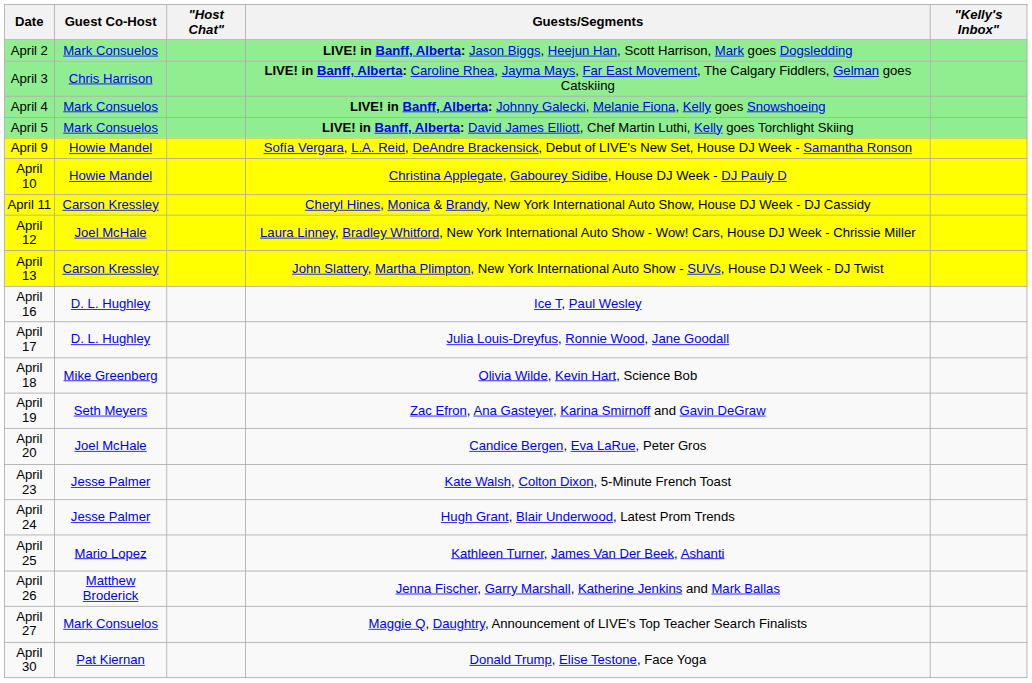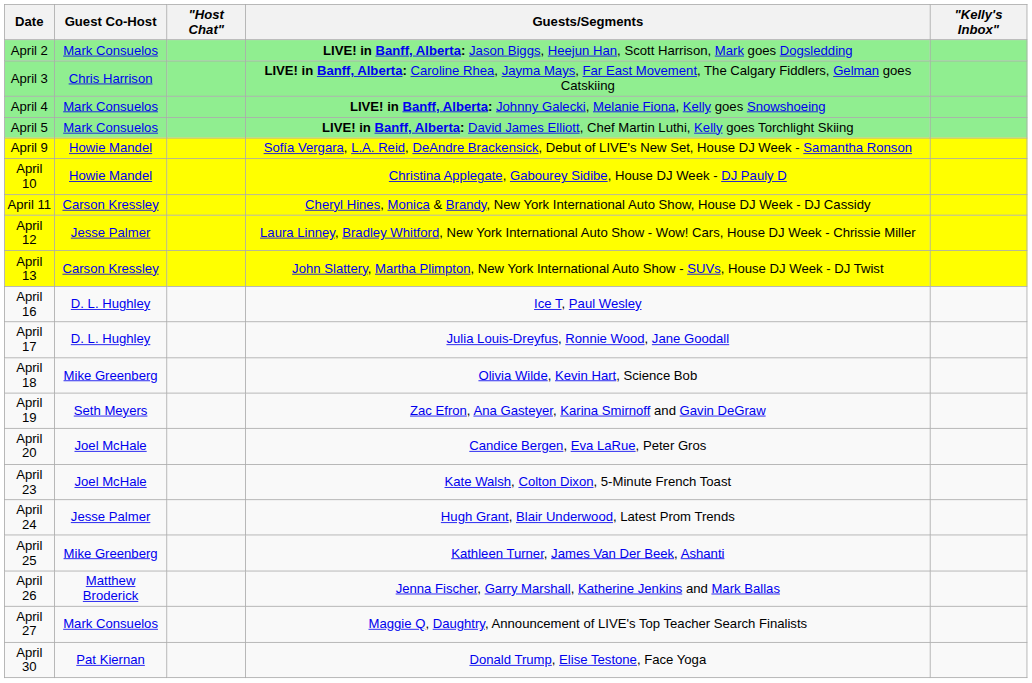 <table class="wikitable sortable" style="text-align:center;">
 <tr>
 <th>Date</th>
 <th>Guest Co-Host</th>
 <th><em>"Host Chat"</em></th>
 <th>Guests/Segments</th>
 <th><em>"Kelly's Inbox"</em></th>
 </tr>
 <tr style="background:lightgreen;">
 <td>April 2</td>
 <td><a href='#'>Mark Consuelos</a></td>
 <td></td>
 <td><strong>LIVE! in <a href='#'>Banff, Alberta</a>:</strong> <a href='#'>Jason Biggs</a>, <a href='#'>Heejun Han</a>, Scott Harrison, <a href='#'>Mark</a> goes <a href='#'>Dogsledding</a></td>
 <td></td>
 </tr>
 <tr style="background:lightgreen;">
 <td>April 3</td>
 <td><a href='#'>Chris Harrison</a></td>
 <td></td>
 <td><strong>LIVE! in <a href='#'>Banff, Alberta</a>:</strong> <a href='#'>Caroline Rhea</a>, <a href='#'>Jayma Mays</a>, <a href='#'>Far East Movement</a>, The Calgary Fiddlers, <a href='#'>Gelman</a> goes Catskiing</td>
 <td></td>
 </tr>
 <tr style="background:lightgreen;">
 <td>April 4</td>
 <td><a href='#'>Mark Consuelos</a></td>
 <td></td>
 <td><strong>LIVE! in <a href='#'>Banff, Alberta</a>:</strong> <a href='#'>Johnny Galecki</a>, <a href='#'>Melanie Fiona</a>, <a href='#'>Kelly</a> goes <a href='#'>Snowshoeing</a></td>
 <td></td>
 </tr>
 <tr style="background:lightgreen;">
 <td>April 5</td>
 <td><a href='#'>Mark Consuelos</a></td>
 <td></td>
 <td><strong>LIVE! in <a href='#'>Banff, Alberta</a>:</strong> <a href='#'>David James Elliott</a>, Chef Martin Luthi, <a href='#'>Kelly</a> goes Torchlight Skiing</td>
 <td></td>
 </tr>
 <tr style="background:yellow;">
 <td>April 9</td>
 <td><a href='#'>Howie Mandel</a></td>
 <td></td>
 <td><a href='#'>Sofía Vergara</a>, <a href='#'>L.A. Reid</a>, <a href='#'>DeAndre Brackensick</a>, Debut of LIVE's New Set, House DJ Week - <a href='#'>Samantha Ronson</a></td>
 <td></td>
 </tr>
 <tr style="background:yellow;">
 <td>April 10</td>
 <td><a href='#'>Howie Mandel</a></td>
 <td></td>
 <td><a href='#'>Christina Applegate</a>, <a href='#'>Gabourey Sidibe</a>, House DJ Week - <a href='#'>DJ Pauly D</a></td>
 <td></td>
 </tr>
 <tr style="background:yellow;">
 <td>April 11</td>
 <td><a href='#'>Carson Kressley</a></td>
 <td></td>
 <td><a href='#'>Cheryl Hines</a>,  <a href='#'>Monica</a> & <a href='#'>Brandy</a>, New York International Auto Show, House DJ Week - DJ Cassidy</td>
 <td></td>
 </tr>
 <tr style="background:yellow;">
 <td>April 12</td>
-<td><a href='#'>Joel McHale</a></td>
+<td><a href='#'>Jesse Palmer</a></td>
 <td></td>
 <td><a href='#'>Laura Linney</a>, <a href='#'>Bradley Whitford</a>, New York International Auto Show - Wow! Cars, House DJ Week - Chrissie Miller</td>
 <td></td>
 </tr>
 <tr style="background:yellow;">
 <td>April 13</td>
 <td><a href='#'>Carson Kressley</a></td>
 <td></td>
 <td><a href='#'>John Slattery</a>, <a href='#'>Martha Plimpton</a>, New York International Auto Show - <a href='#'>SUVs</a>, House DJ Week - DJ Twist</td>
 <td></td>
 </tr>
 <tr>
 <td>April 16</td>
 <td><a href='#'>D. L. Hughley</a></td>
 <td></td>
 <td><a href='#'>Ice T</a>, <a href='#'>Paul Wesley</a></td>
 <td></td>
 </tr>
 <tr>
 <td>April 17</td>
 <td><a href='#'>D. L. Hughley</a></td>
 <td></td>
 <td><a href='#'>Julia Louis-Dreyfus</a>, <a href='#'>Ronnie Wood</a>, <a href='#'>Jane Goodall</a></td>
 <td></td>
 </tr>
 <tr>
 <td>April 18</td>
 <td><a href='#'>Mike Greenberg</a></td>
 <td></td>
 <td><a href='#'>Olivia Wilde</a>, <a href='#'>Kevin Hart</a>, Science Bob</td>
 <td></td>
 </tr>
 <tr>
 <td>April 19</td>
 <td><a href='#'>Seth Meyers</a></td>
 <td></td>
 <td><a href='#'>Zac Efron</a>, <a href='#'>Ana Gasteyer</a>, <a href='#'>Karina Smirnoff</a> and <a href='#'>Gavin DeGraw</a></td>
 <td></td>
 </tr>
 <tr>
 <td>April 20</td>
 <td><a href='#'>Joel McHale</a></td>
 <td></td>
 <td><a href='#'>Candice Bergen</a>, <a href='#'>Eva LaRue</a>, Peter Gros</td>
 <td></td>
 </tr>
 <tr>
 <td>April 23</td>
-<td><a href='#'>Jesse Palmer</a></td>
+<td><a href='#'>Joel McHale</a></td>
 <td></td>
 <td><a href='#'>Kate Walsh</a>, <a href='#'>Colton Dixon</a>, 5-Minute French Toast</td>
 <td></td>
 </tr>
 <tr>
 <td>April 24</td>
 <td><a href='#'>Jesse Palmer</a></td>
 <td></td>
 <td><a href='#'>Hugh Grant</a>, <a href='#'>Blair Underwood</a>, Latest Prom Trends</td>
 <td></td>
 </tr>
 <tr>
 <td>April 25</td>
-<td><a href='#'>Mario Lopez</a></td>
+<td><a href='#'>Mike Greenberg</a></td>
 <td></td>
 <td><a href='#'>Kathleen Turner</a>, <a href='#'>James Van Der Beek</a>, <a href='#'>Ashanti</a></td>
 <td></td>
 </tr>
 <tr>
 <td>April 26</td>
 <td><a href='#'>Matthew Broderick</a></td>
 <td></td>
 <td><a href='#'>Jenna Fischer</a>, <a href='#'>Garry Marshall</a>, <a href='#'>Katherine Jenkins</a> and <a href='#'>Mark Ballas</a></td>
 <td></td>
 </tr>
 <tr>
 <td>April 27</td>
 <td><a href='#'>Mark Consuelos</a></td>
 <td></td>
 <td><a href='#'>Maggie Q</a>, <a href='#'>Daughtry</a>, Announcement of LIVE's Top Teacher Search Finalists</td>
 <td></td>
 </tr>
 <tr>
 <td>April 30</td>
 <td><a href='#'>Pat Kiernan</a></td>
 <td></td>
 <td><a href='#'>Donald Trump</a>, <a href='#'>Elise Testone</a>, Face Yoga</td>
 <td></td>
 </tr>
 </table>
